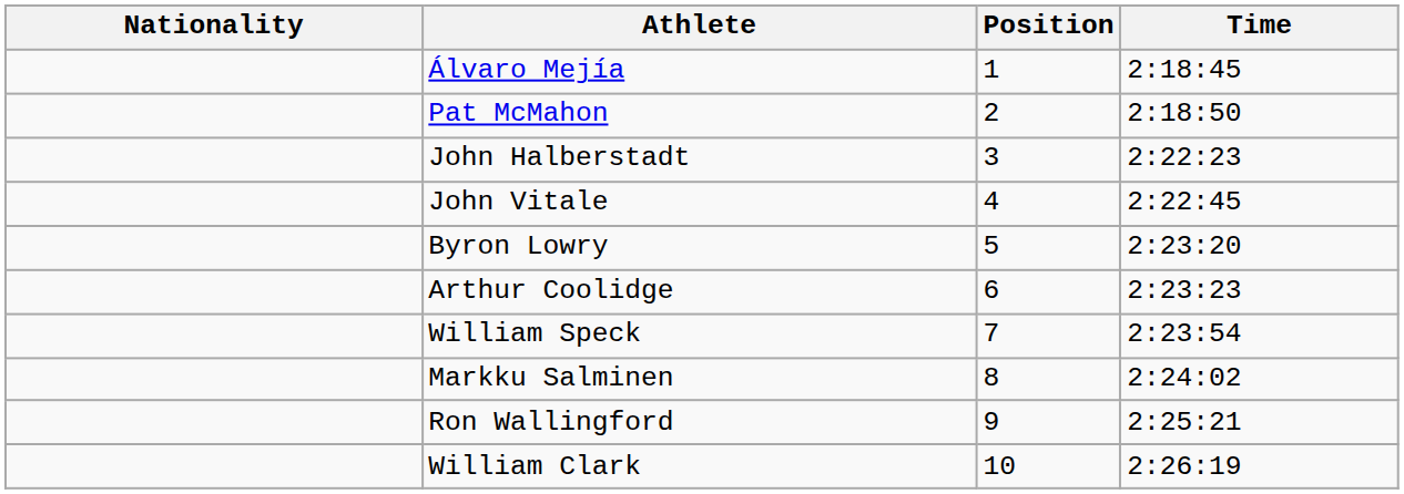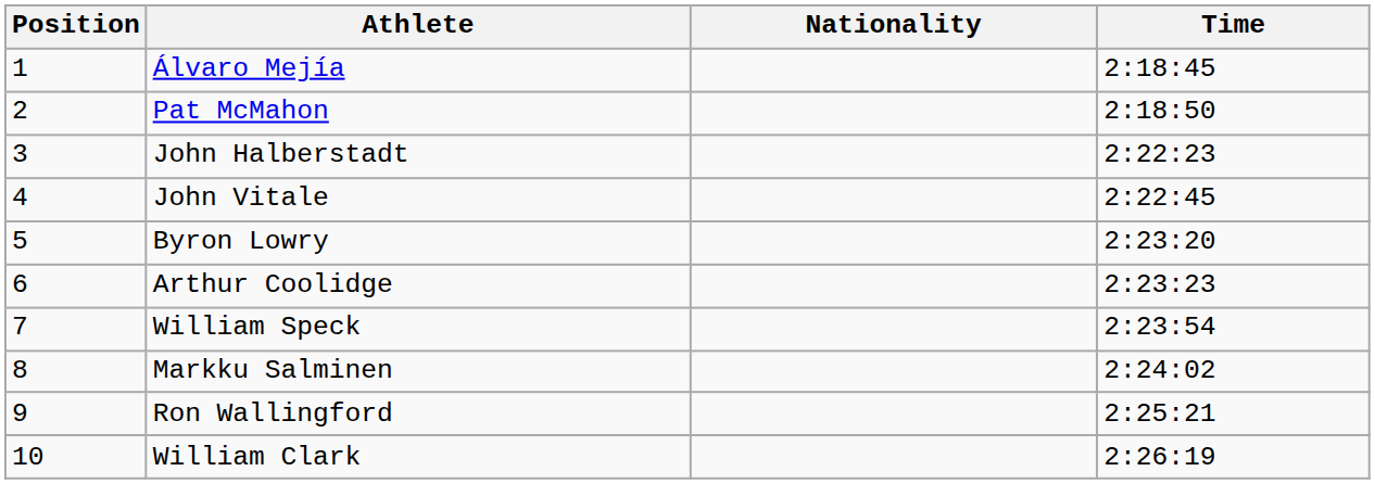 <table class="wikitable sortable"  style="font-size:95%; width:50%;">
 <tr>
+<th style="width:10%;">Position</th>
+<th style="width:40%;">Athlete</th>
 <th style="width:30%;">Nationality</th>
-<th style="width:40%;">Athlete</th>
-<th style="width:10%;">Position</th>
 <th style="width:20%;">Time</th>
 </tr>
 <tr>
+<td>1</td>
+<td><a href='#'>Álvaro Mejía</a></td>
 <td></td>
-<td><a href='#'>Álvaro Mejía</a></td>
-<td>1</td>
 <td>2:18:45</td>
 </tr>
 <tr>
+<td>2</td>
+<td><a href='#'>Pat McMahon</a></td>
 <td></td>
-<td><a href='#'>Pat McMahon</a></td>
-<td>2</td>
 <td>2:18:50</td>
 </tr>
 <tr>
+<td>3</td>
+<td>John Halberstadt</td>
 <td></td>
-<td>John Halberstadt</td>
-<td>3</td>
 <td>2:22:23</td>
 </tr>
 <tr>
+<td>4</td>
+<td>John Vitale</td>
 <td></td>
-<td>John Vitale</td>
-<td>4</td>
 <td>2:22:45</td>
 </tr>
 <tr>
+<td>5</td>
+<td>Byron Lowry</td>
 <td></td>
-<td>Byron Lowry</td>
-<td>5</td>
 <td>2:23:20</td>
 </tr>
 <tr>
+<td>6</td>
+<td>Arthur Coolidge</td>
 <td></td>
-<td>Arthur Coolidge</td>
-<td>6</td>
 <td>2:23:23</td>
 </tr>
 <tr>
+<td>7</td>
+<td>William Speck</td>
 <td></td>
-<td>William Speck</td>
-<td>7</td>
 <td>2:23:54</td>
 </tr>
 <tr>
+<td>8</td>
+<td>Markku Salminen</td>
 <td></td>
-<td>Markku Salminen</td>
-<td>8</td>
 <td>2:24:02</td>
 </tr>
 <tr>
+<td>9</td>
+<td>Ron Wallingford</td>
 <td></td>
-<td>Ron Wallingford</td>
-<td>9</td>
 <td>2:25:21</td>
 </tr>
 <tr>
+<td>10</td>
+<td>William Clark</td>
 <td></td>
-<td>William Clark</td>
-<td>10</td>
 <td>2:26:19</td>
 </tr>
 </table>
